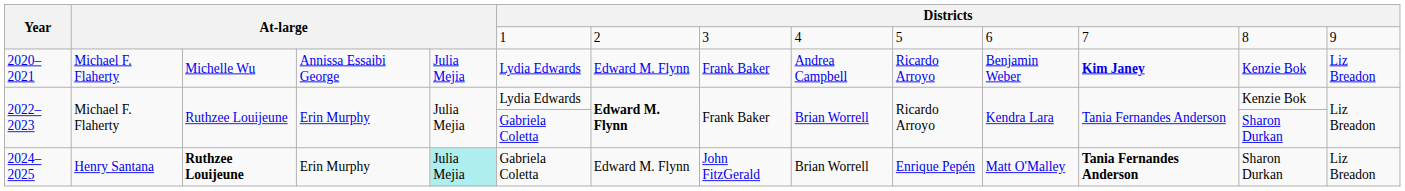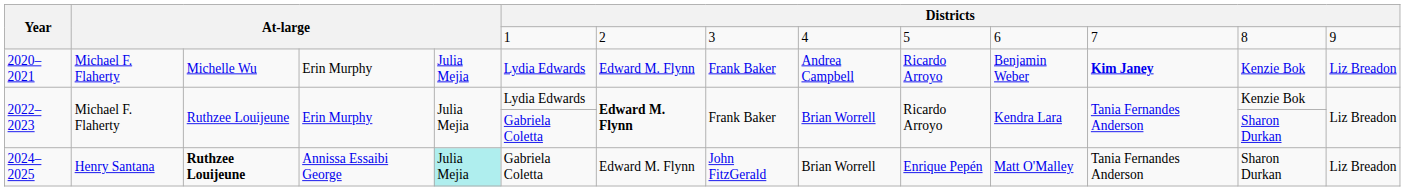 <table class=wikitable style="font-size: 95%;">
 <tr>
 <th rowspan=2>Year</th>
 <th rowspan=2 colspan=4>At-large</th>
 <th colspan=9>Districts</th>
 </tr>
 <tr>
 <td>1</td>
 <td>2</td>
 <td>3</td>
 <td>4</td>
 <td>5</td>
 <td>6</td>
 <td>7</td>
 <td>8</td>
 <td>9</td>
 </tr>
 <tr>
 <td><a href='#'>2020–2021</a></td>
 <td><a href='#'>Michael F. Flaherty</a></td>
 <td><a href='#'>Michelle Wu</a></td>
-<td><a href='#'>Annissa Essaibi George</a></td>
+<td>Erin Murphy</td>
 <td><a href='#'>Julia Mejia</a></td>
 <td><a href='#'>Lydia Edwards</a></td>
 <td><a href='#'>Edward M. Flynn</a></td>
 <td><a href='#'>Frank Baker</a></td>
 <td><a href='#'>Andrea Campbell</a></td>
 <td><a href='#'>Ricardo Arroyo</a></td>
 <td><a href='#'>Benjamin Weber</a></td>
 <td><strong><a href='#'>Kim Janey</a></strong></td>
 <td><a href='#'>Kenzie Bok</a></td>
 <td><a href='#'>Liz Breadon</a></td>
 </tr>
 <tr>
 <td rowspan=2><a href='#'>2022–2023</a></td>
 <td rowspan=2>Michael F. Flaherty</td>
 <td rowspan=2><a href='#'>Ruthzee Louijeune</a></td>
 <td rowspan=2><a href='#'>Erin Murphy</a></td>
 <td rowspan=2>Julia Mejia</td>
 <td>Lydia Edwards </td>
 <td rowspan=2><strong>Edward M. Flynn</strong></td>
 <td rowspan=2>Frank Baker</td>
 <td rowspan=2><a href='#'>Brian Worrell</a></td>
 <td rowspan=2>Ricardo Arroyo</td>
 <td rowspan=2><a href='#'>Kendra Lara</a></td>
 <td rowspan=2><a href='#'>Tania Fernandes Anderson</a></td>
 <td>Kenzie Bok</td>
 <td rowspan=2>Liz Breadon</td>
 </tr>
 <tr>
 <td><a href='#'>Gabriela Coletta</a></td>
 <td><a href='#'>Sharon Durkan</a></td>
 </tr>
 <tr>
 <td><a href='#'>2024–2025</a></td>
 <td><a href='#'>Henry Santana</a></td>
 <td><strong>Ruthzee Louijeune</strong></td>
-<td>Erin Murphy</td>
+<td><a href='#'>Annissa Essaibi George</a></td>
 <td style="background: paleturquoise;">Julia Mejia</td>
 <td>Gabriela Coletta</td>
 <td>Edward M. Flynn</td>
 <td><a href='#'>John FitzGerald</a></td>
 <td>Brian Worrell</td>
 <td><a href='#'>Enrique Pepén</a></td>
 <td><a href='#'>Matt O'Malley</a></td>
-<td><strong>Tania Fernandes Anderson</strong></td>
+<td>Tania Fernandes Anderson</td>
 <td>Sharon Durkan</td>
 <td>Liz Breadon</td>
 </tr>
 </table>
